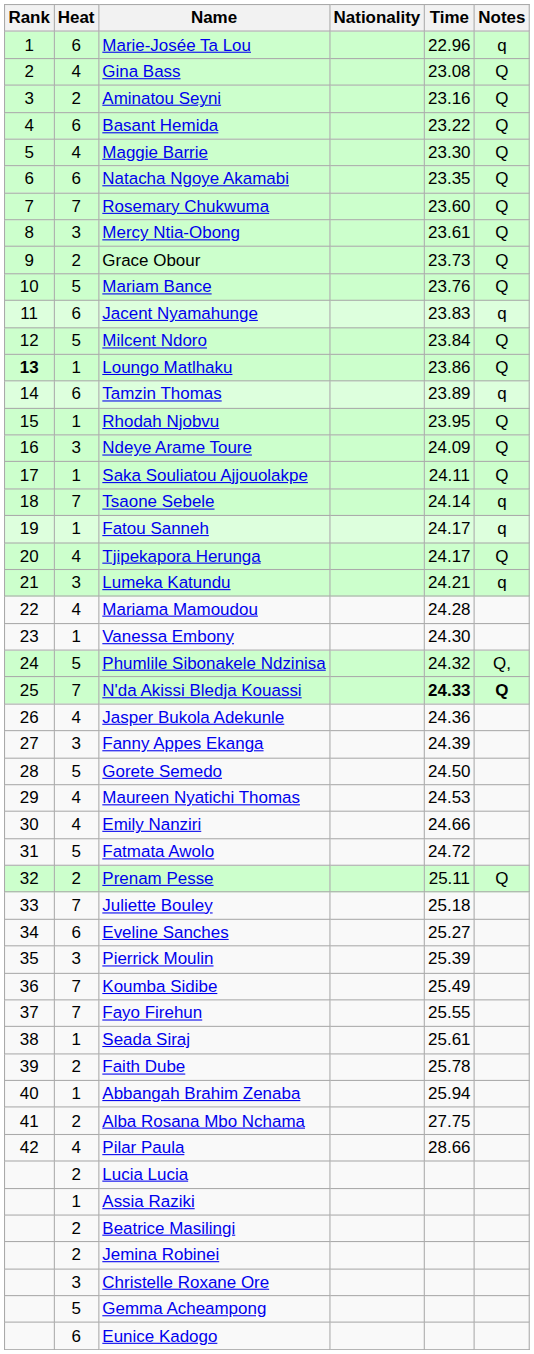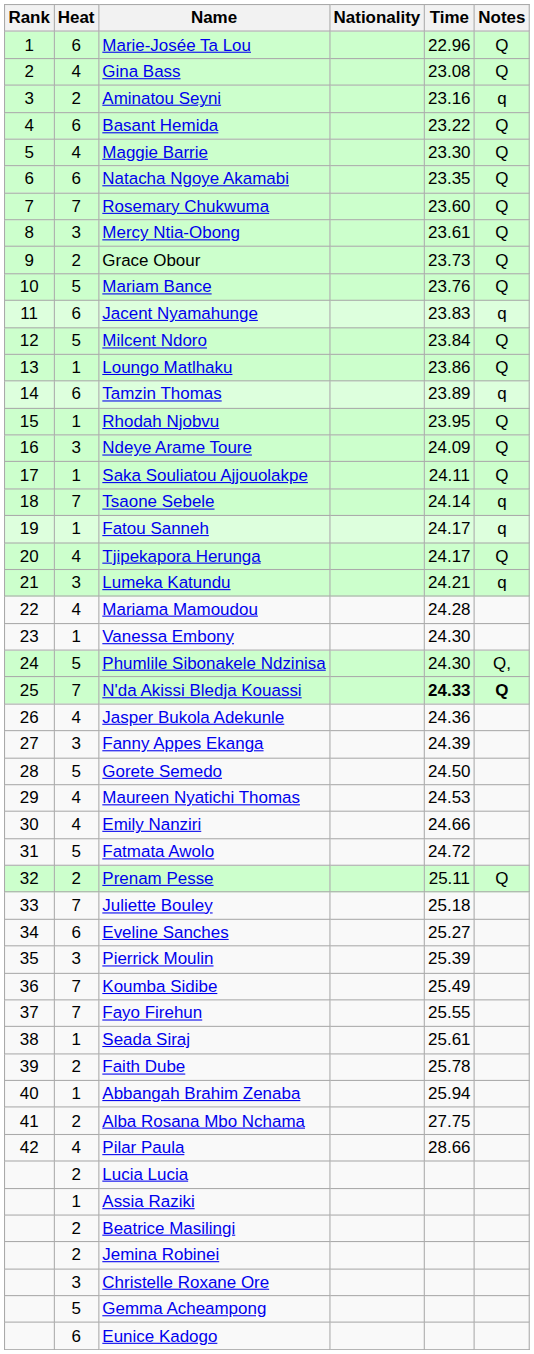 <table class="wikitable sortable" style="text-align:center">
 <tr>
 <th>Rank</th>
 <th>Heat</th>
 <th>Name</th>
 <th>Nationality</th>
 <th>Time</th>
 <th>Notes</th>
 </tr>
 <tr bgcolor=ccffcc>
 <td>1</td>
 <td>6</td>
 <td align=left><a href='#'>Marie-Josée Ta Lou</a></td>
 <td align=left></td>
 <td>22.96</td>
-<td>q</td>
+<td>Q</td>
 </tr>
 <tr bgcolor=ccffcc>
 <td>2</td>
 <td>4</td>
 <td align=left><a href='#'>Gina Bass</a></td>
 <td align=left></td>
 <td>23.08</td>
 <td>Q</td>
 </tr>
 <tr bgcolor=ccffcc>
 <td>3</td>
 <td>2</td>
 <td align=left><a href='#'>Aminatou Seyni</a></td>
 <td align=left></td>
 <td>23.16</td>
-<td>Q</td>
+<td>q</td>
 </tr>
 <tr bgcolor=ccffcc>
 <td>4</td>
 <td>6</td>
 <td align=left><a href='#'>Basant Hemida</a></td>
 <td align=left></td>
 <td>23.22</td>
 <td>Q</td>
 </tr>
 <tr bgcolor=ccffcc>
 <td>5</td>
 <td>4</td>
 <td align=left><a href='#'>Maggie Barrie</a></td>
 <td align=left></td>
 <td>23.30</td>
 <td>Q</td>
 </tr>
 <tr bgcolor=ccffcc>
 <td>6</td>
 <td>6</td>
 <td align=left><a href='#'>Natacha Ngoye Akamabi</a></td>
 <td align=left></td>
 <td>23.35</td>
 <td>Q</td>
 </tr>
 <tr bgcolor=ccffcc>
 <td>7</td>
 <td>7</td>
 <td align=left><a href='#'>Rosemary Chukwuma</a></td>
 <td align=left></td>
 <td>23.60</td>
 <td>Q</td>
 </tr>
 <tr bgcolor=ccffcc>
 <td>8</td>
 <td>3</td>
 <td align=left><a href='#'>Mercy Ntia-Obong</a></td>
 <td align=left></td>
 <td>23.61</td>
 <td>Q</td>
 </tr>
 <tr bgcolor=ccffcc>
 <td>9</td>
 <td>2</td>
 <td align=left>Grace Obour</td>
 <td align=left></td>
 <td>23.73</td>
 <td>Q</td>
 </tr>
 <tr bgcolor=ccffcc>
 <td>10</td>
 <td>5</td>
 <td align=left><a href='#'>Mariam Bance</a></td>
 <td align=left></td>
 <td>23.76</td>
 <td>Q</td>
 </tr>
 <tr bgcolor=ddffdd>
 <td>11</td>
 <td>6</td>
 <td align=left><a href='#'>Jacent Nyamahunge</a></td>
 <td align=left></td>
 <td>23.83</td>
 <td>q</td>
 </tr>
 <tr bgcolor=ccffcc>
 <td>12</td>
 <td>5</td>
 <td align=left><a href='#'>Milcent Ndoro</a></td>
 <td align=left></td>
 <td>23.84</td>
 <td>Q</td>
 </tr>
 <tr bgcolor=ccffcc>
-<td><strong>13</strong></td>
+<td>13</td>
 <td>1</td>
 <td align=left><a href='#'>Loungo Matlhaku</a></td>
 <td align=left></td>
 <td>23.86</td>
 <td>Q</td>
 </tr>
 <tr bgcolor=ddffdd>
 <td>14</td>
 <td>6</td>
 <td align=left><a href='#'>Tamzin Thomas</a></td>
 <td align=left></td>
 <td>23.89</td>
 <td>q</td>
 </tr>
 <tr bgcolor=ccffcc>
 <td>15</td>
 <td>1</td>
 <td align=left><a href='#'>Rhodah Njobvu</a></td>
 <td align=left></td>
 <td>23.95</td>
 <td>Q</td>
 </tr>
 <tr bgcolor=ccffcc>
 <td>16</td>
 <td>3</td>
 <td align=left><a href='#'>Ndeye Arame Toure</a></td>
 <td align=left></td>
 <td>24.09</td>
 <td>Q</td>
 </tr>
 <tr bgcolor=ccffcc>
 <td>17</td>
 <td>1</td>
 <td align=left><a href='#'>Saka Souliatou Ajjouolakpe</a></td>
 <td align=left></td>
 <td>24.11</td>
 <td>Q</td>
 </tr>
 <tr bgcolor=ccffcc>
 <td>18</td>
 <td>7</td>
 <td align=left><a href='#'>Tsaone Sebele</a></td>
 <td align=left></td>
 <td>24.14</td>
 <td>q</td>
 </tr>
 <tr bgcolor=ddffdd>
 <td>19</td>
 <td>1</td>
 <td align=left><a href='#'>Fatou Sanneh</a></td>
 <td align=left></td>
 <td>24.17</td>
 <td>q</td>
 </tr>
 <tr bgcolor=ccffcc>
 <td>20</td>
 <td>4</td>
 <td align=left><a href='#'>Tjipekapora Herunga</a></td>
 <td align=left></td>
 <td>24.17</td>
 <td>Q</td>
 </tr>
 <tr bgcolor=ccffcc>
 <td>21</td>
 <td>3</td>
 <td align=left><a href='#'>Lumeka Katundu</a></td>
 <td align=left></td>
 <td>24.21</td>
 <td>q</td>
 </tr>
 <tr>
 <td>22</td>
 <td>4</td>
 <td align=left><a href='#'>Mariama Mamoudou</a></td>
 <td align=left></td>
 <td>24.28</td>
 <td></td>
 </tr>
 <tr>
 <td>23</td>
 <td>1</td>
 <td align=left><a href='#'>Vanessa Embony</a></td>
 <td align=left></td>
 <td>24.30</td>
 <td></td>
 </tr>
 <tr bgcolor=ccffcc>
 <td>24</td>
 <td>5</td>
 <td align=left><a href='#'>Phumlile Sibonakele Ndzinisa</a></td>
 <td align=left></td>
-<td>24.32</td>
+<td>24.30</td>
 <td>Q, </td>
 </tr>
 <tr bgcolor=ccffcc>
 <td>25</td>
 <td>7</td>
 <td align=left><a href='#'>N'da Akissi Bledja Kouassi</a></td>
 <td align=left></td>
 <td><strong>24.33</strong></td>
 <td><strong>Q</strong></td>
 </tr>
 <tr>
 <td>26</td>
 <td>4</td>
 <td align=left><a href='#'>Jasper Bukola Adekunle</a></td>
 <td align=left></td>
 <td>24.36</td>
 <td></td>
 </tr>
 <tr>
 <td>27</td>
 <td>3</td>
 <td align=left><a href='#'>Fanny Appes Ekanga</a></td>
 <td align=left></td>
 <td>24.39</td>
 <td></td>
 </tr>
 <tr>
 <td>28</td>
 <td>5</td>
 <td align=left><a href='#'>Gorete Semedo</a></td>
 <td align=left></td>
 <td>24.50</td>
 <td></td>
 </tr>
 <tr>
 <td>29</td>
 <td>4</td>
 <td align=left><a href='#'>Maureen Nyatichi Thomas</a></td>
 <td align=left></td>
 <td>24.53</td>
 <td></td>
 </tr>
 <tr>
 <td>30</td>
 <td>4</td>
 <td align=left><a href='#'>Emily Nanziri</a></td>
 <td align=left></td>
 <td>24.66</td>
 <td></td>
 </tr>
 <tr>
 <td>31</td>
 <td>5</td>
 <td align=left><a href='#'>Fatmata Awolo</a></td>
 <td align=left></td>
 <td>24.72</td>
 <td></td>
 </tr>
 <tr bgcolor=ccffcc>
 <td>32</td>
 <td>2</td>
 <td align=left><a href='#'>Prenam Pesse</a></td>
 <td align=left></td>
 <td>25.11</td>
 <td>Q</td>
 </tr>
 <tr>
 <td>33</td>
 <td>7</td>
 <td align=left><a href='#'>Juliette Bouley</a></td>
 <td align=left></td>
 <td>25.18</td>
 <td></td>
 </tr>
 <tr>
 <td>34</td>
 <td>6</td>
 <td align=left><a href='#'>Eveline Sanches</a></td>
 <td align=left></td>
 <td>25.27</td>
 <td></td>
 </tr>
 <tr>
 <td>35</td>
 <td>3</td>
 <td align=left><a href='#'>Pierrick Moulin</a></td>
 <td align=left></td>
 <td>25.39</td>
 <td></td>
 </tr>
 <tr>
 <td>36</td>
 <td>7</td>
 <td align=left><a href='#'>Koumba Sidibe</a></td>
 <td align=left></td>
 <td>25.49</td>
 <td></td>
 </tr>
 <tr>
 <td>37</td>
 <td>7</td>
 <td align=left><a href='#'>Fayo Firehun</a></td>
 <td align=left></td>
 <td>25.55</td>
 <td></td>
 </tr>
 <tr>
 <td>38</td>
 <td>1</td>
 <td align=left><a href='#'>Seada Siraj</a></td>
 <td align=left></td>
 <td>25.61</td>
 <td></td>
 </tr>
 <tr>
 <td>39</td>
 <td>2</td>
 <td align=left><a href='#'>Faith Dube</a></td>
 <td align=left></td>
 <td>25.78</td>
 <td></td>
 </tr>
 <tr>
 <td>40</td>
 <td>1</td>
 <td align=left><a href='#'>Abbangah Brahim Zenaba</a></td>
 <td align=left></td>
 <td>25.94</td>
 <td></td>
 </tr>
 <tr>
 <td>41</td>
 <td>2</td>
 <td align=left><a href='#'>Alba Rosana Mbo Nchama</a></td>
 <td align=left></td>
 <td>27.75</td>
 <td></td>
 </tr>
 <tr>
 <td>42</td>
 <td>4</td>
 <td align=left><a href='#'>Pilar Paula</a></td>
 <td align=left></td>
 <td>28.66</td>
 <td></td>
 </tr>
 <tr>
 <td></td>
 <td>2</td>
 <td align=left><a href='#'>Lucia Lucia</a></td>
 <td align=left></td>
 <td></td>
 <td></td>
 </tr>
 <tr>
 <td></td>
 <td>1</td>
 <td align=left><a href='#'>Assia Raziki</a></td>
 <td align=left></td>
 <td></td>
 <td></td>
 </tr>
 <tr>
 <td></td>
 <td>2</td>
 <td align=left><a href='#'>Beatrice Masilingi</a></td>
 <td align=left></td>
 <td></td>
 <td></td>
 </tr>
 <tr>
 <td></td>
 <td>2</td>
 <td align=left><a href='#'>Jemina Robinei</a></td>
 <td align=left></td>
 <td></td>
 <td></td>
 </tr>
 <tr>
 <td></td>
 <td>3</td>
 <td align=left><a href='#'>Christelle Roxane Ore</a></td>
 <td align=left></td>
 <td></td>
 <td></td>
 </tr>
 <tr>
 <td></td>
 <td>5</td>
 <td align=left><a href='#'>Gemma Acheampong</a></td>
 <td align=left></td>
 <td></td>
 <td></td>
 </tr>
 <tr>
 <td></td>
 <td>6</td>
 <td align=left><a href='#'>Eunice Kadogo</a></td>
 <td align=left></td>
 <td></td>
 <td></td>
 </tr>
 </table>
